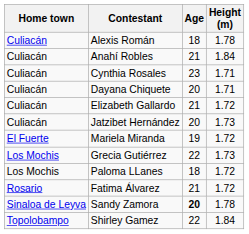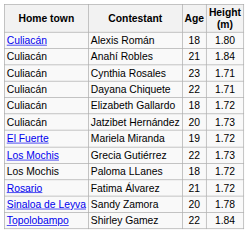 <table class="wikitable sortable" style="font-size: 95%;">
 <tr>
 <th>Home town</th>
 <th>Contestant</th>
 <th>Age</th>
 <th>Height<br> (m)</th>
 </tr>
 <tr>
 <td><a href='#'>Culiacán</a></td>
 <td>Alexis Román</td>
 <td align="center">18</td>
-<td align="center">1.78</td>
+<td align="center">1.80</td>
 </tr>
 <tr>
 <td>Culiacán</td>
 <td>Anahí Robles</td>
 <td align="center">21</td>
 <td align="center">1.84</td>
 </tr>
 <tr>
 <td>Culiacán</td>
 <td>Cynthia Rosales</td>
 <td align="center">23</td>
 <td align="center">1.71</td>
 </tr>
 <tr>
 <td>Culiacán</td>
 <td>Dayana Chiquete</td>
-<td align="center">20</td>
+<td align="center">22</td>
 <td align="center">1.71</td>
 </tr>
 <tr>
 <td>Culiacán</td>
 <td>Elizabeth Gallardo</td>
-<td align="center">21</td>
+<td align="center">18</td>
 <td align="center">1.72</td>
 </tr>
 <tr>
 <td>Culiacán</td>
 <td>Jatzibet Hernández</td>
 <td align="center">20</td>
 <td align="center">1.73</td>
 </tr>
 <tr>
 <td><a href='#'>El Fuerte</a></td>
 <td>Mariela Miranda</td>
 <td align="center">19</td>
 <td align="center">1.72</td>
 </tr>
 <tr>
 <td><a href='#'>Los Mochis</a></td>
 <td>Grecia Gutiérrez</td>
 <td align="center">22</td>
 <td align="center">1.73</td>
 </tr>
 <tr>
 <td>Los Mochis</td>
 <td>Paloma LLanes</td>
 <td align="center">18</td>
 <td align="center">1.72</td>
 </tr>
 <tr>
 <td><a href='#'>Rosario</a></td>
 <td>Fatima Álvarez</td>
 <td align="center">21</td>
 <td align="center">1.72</td>
 </tr>
 <tr>
 <td><a href='#'>Sinaloa de Leyva</a></td>
 <td>Sandy Zamora</td>
-<td align="center"><strong>20</strong></td>
+<td align="center">20</td>
 <td align="center">1.78</td>
 </tr>
 <tr>
 <td><a href='#'>Topolobampo</a></td>
 <td>Shirley Gamez</td>
 <td align="center">22</td>
 <td align="center">1.84</td>
 </tr>
 </table>
